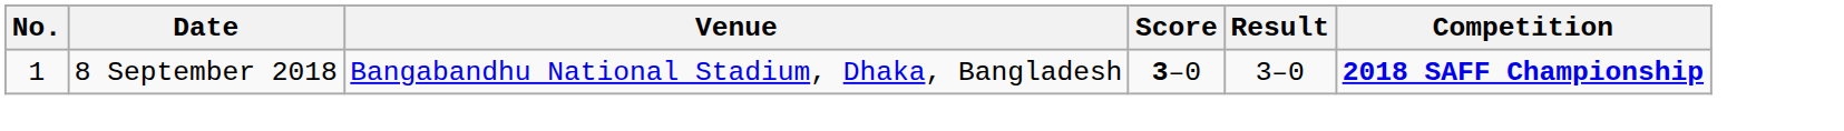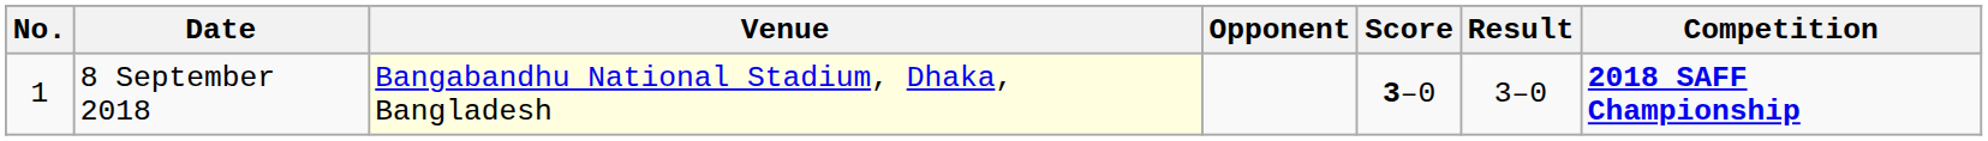 <table class="wikitable plainrowheaders sortable">
 <tr>
 <th scope="col">No.</th>
 <th scope="col">Date</th>
 <th scope="col">Venue</th>
+<th scope="col">Opponent</th>
 <th scope="col">Score</th>
 <th scope="col">Result</th>
 <th scope="col">Competition</th>
 </tr>
 <tr>
 <td align="center">1</td>
 <td>8 September 2018</td>
-<td><a href='#'>Bangabandhu National Stadium</a>, <a href='#'>Dhaka</a>, Bangladesh</td>
+<td style="background: lightyellow;"><a href='#'>Bangabandhu National Stadium</a>, <a href='#'>Dhaka</a>, Bangladesh</td>
+<td></td>
 <td align="center"><strong>3</strong>–0</td>
 <td align="center">3–0</td>
 <td><strong><a href='#'>2018 SAFF Championship</a></strong></td>
 </tr>
 </table>
